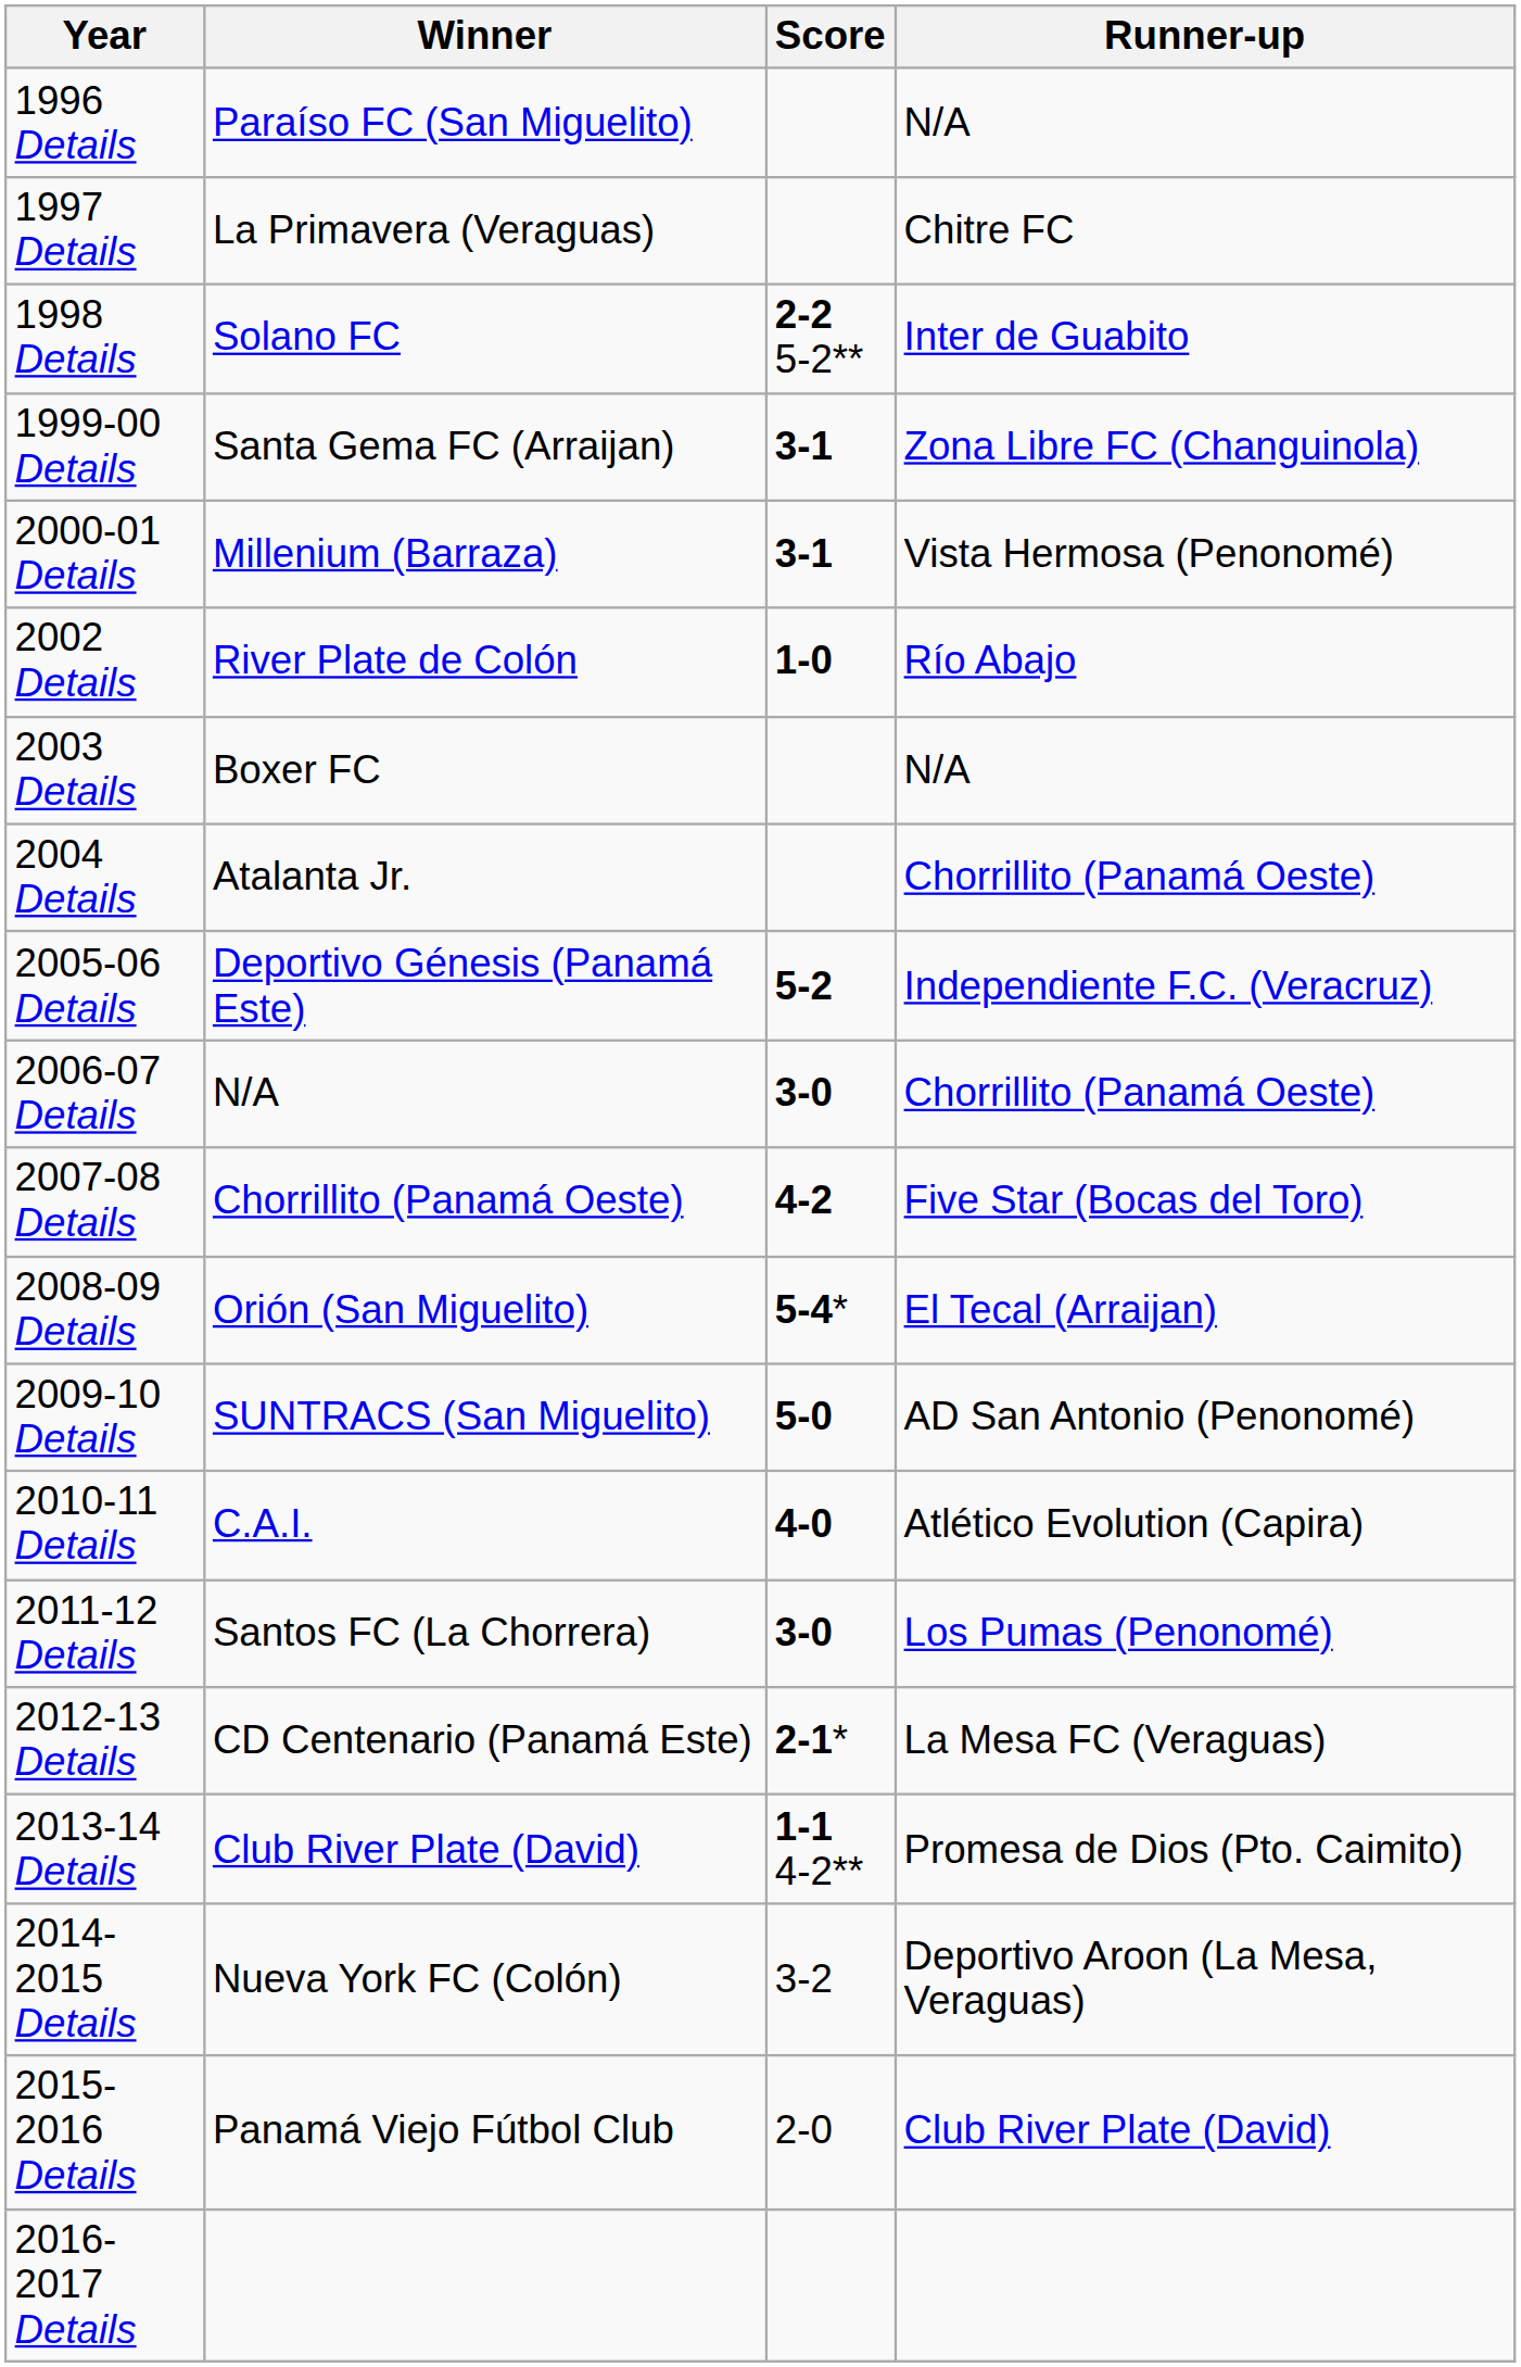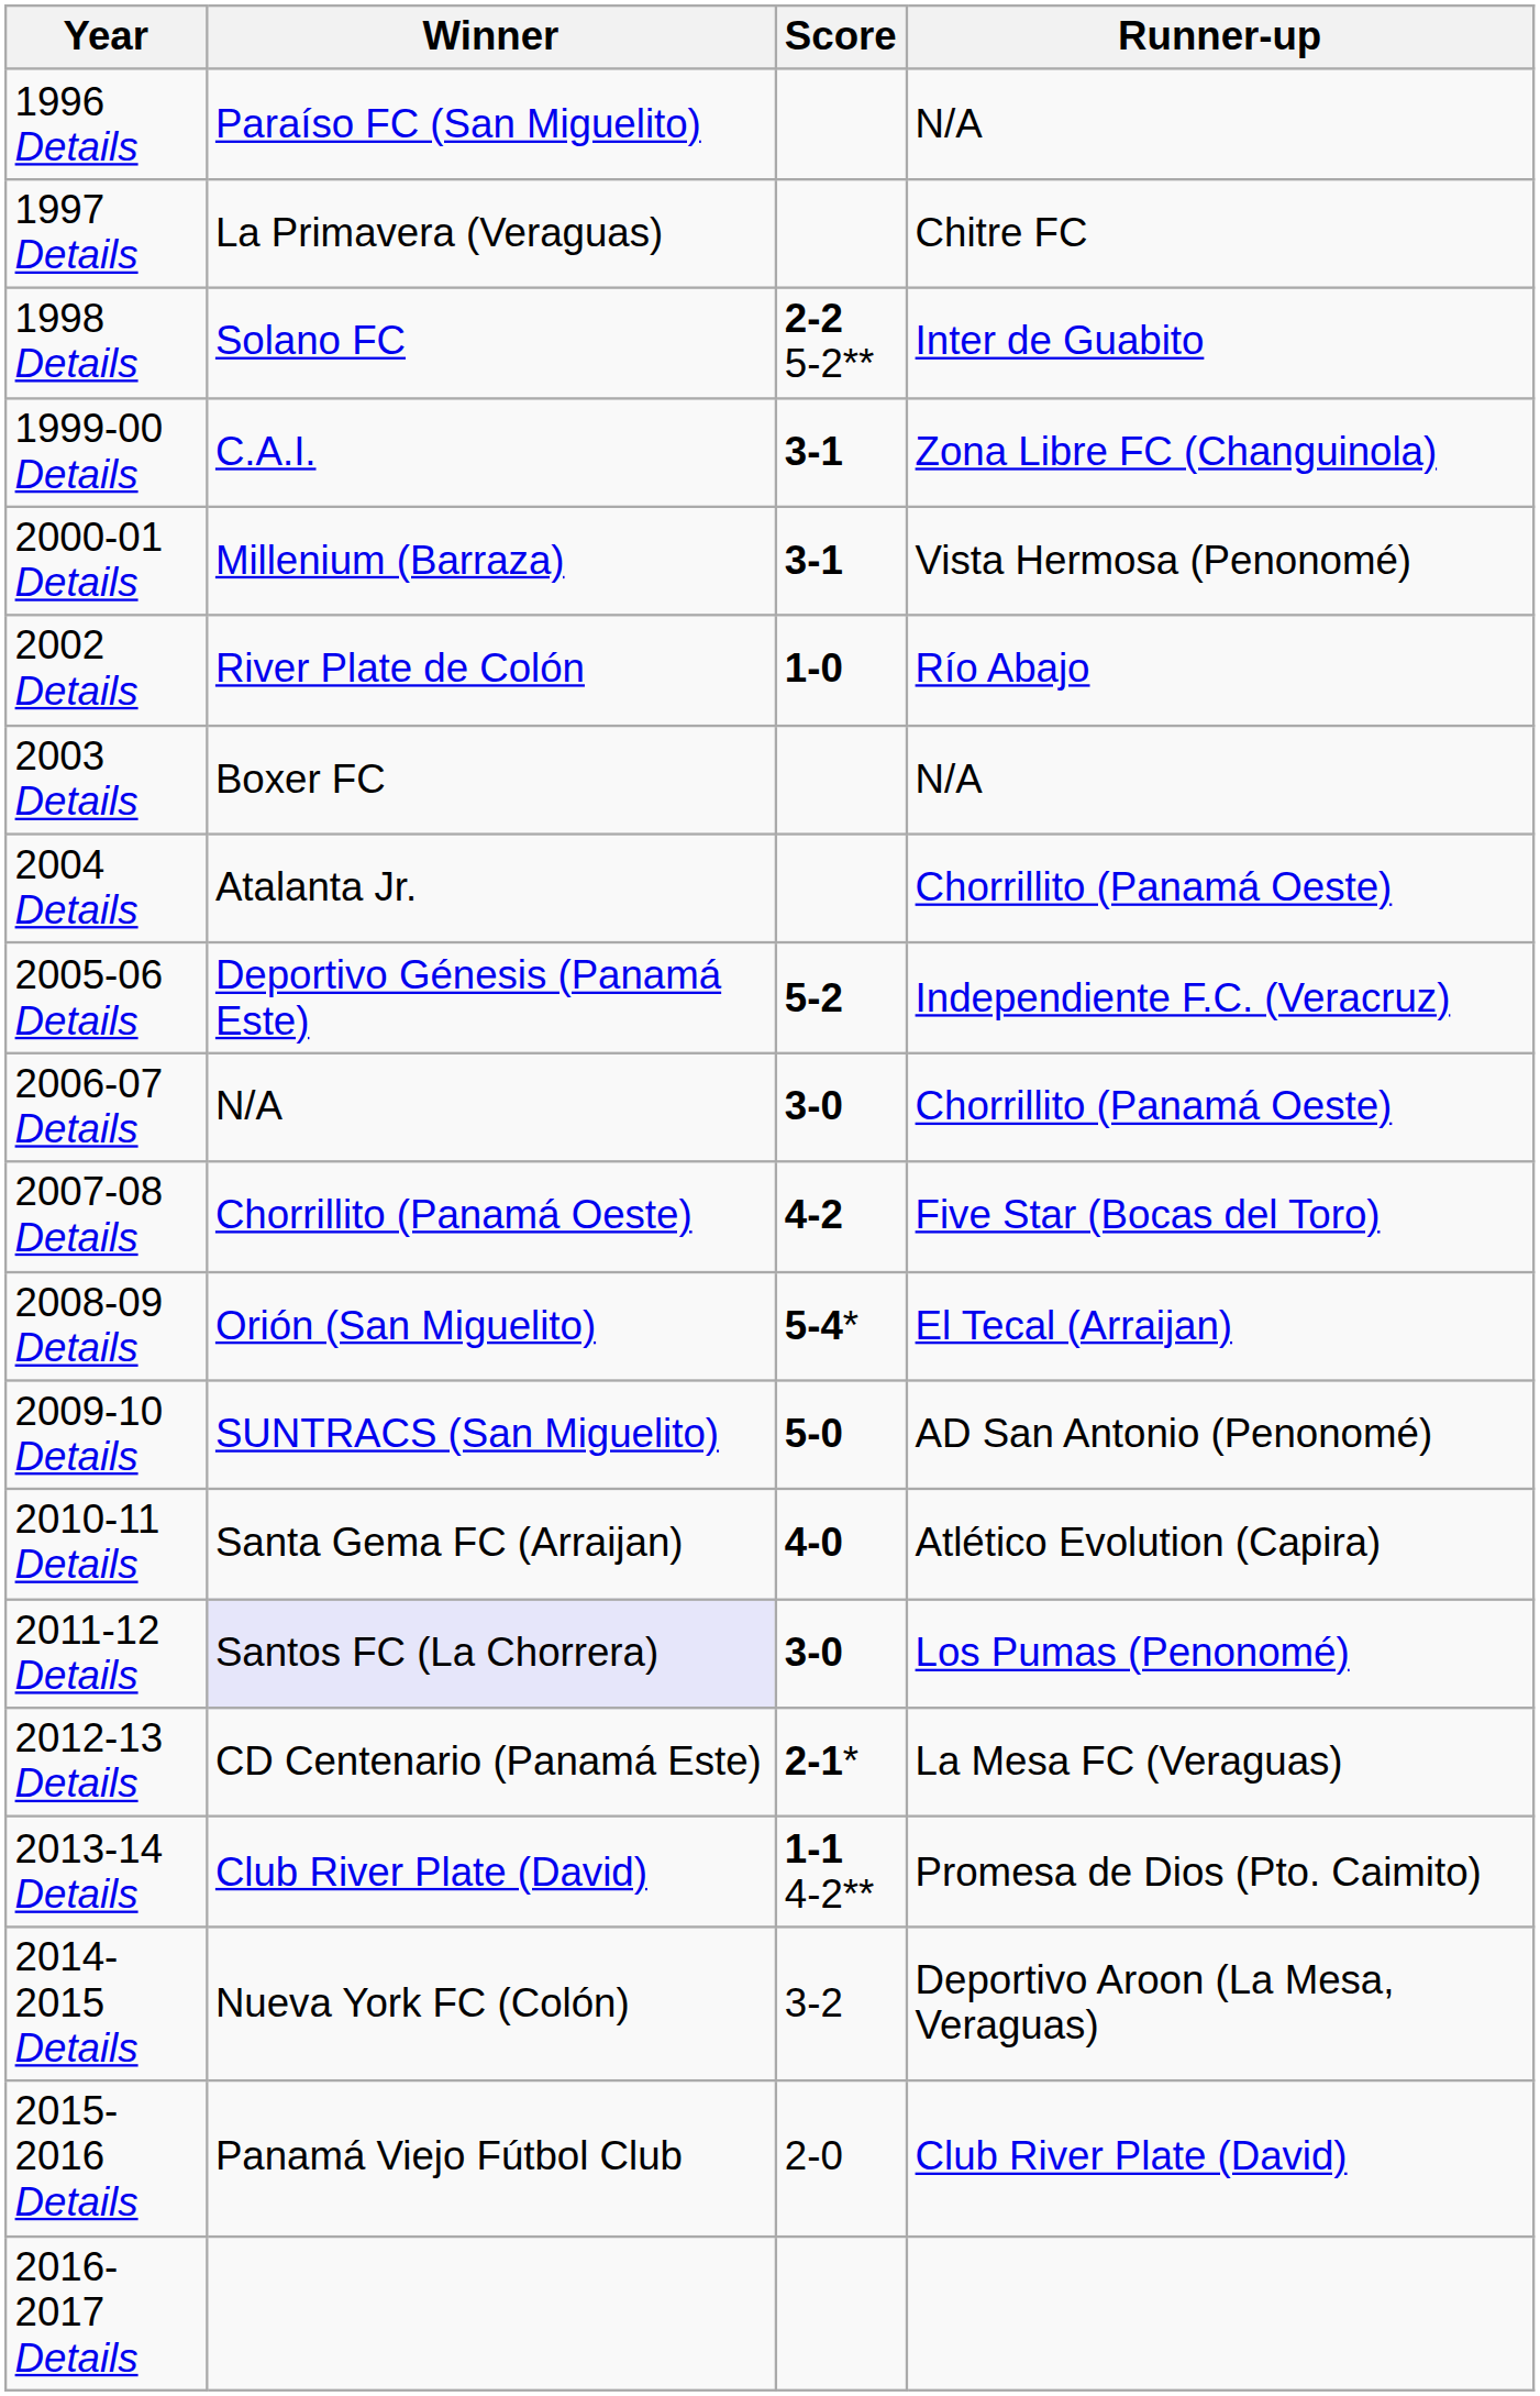 <table class="wikitable">
 <tr>
 <th>Year</th>
 <th>Winner</th>
 <th>Score</th>
 <th>Runner-up</th>
 </tr>
 <tr>
 <td>1996<br><em><a href='#'>Details</a></em></td>
 <td><a href='#'>Paraíso FC (San Miguelito)</a></td>
 <td></td>
 <td>N/A</td>
 </tr>
 <tr>
 <td>1997<br><em><a href='#'>Details</a></em></td>
 <td>La Primavera (Veraguas)</td>
 <td></td>
 <td>Chitre FC</td>
 </tr>
 <tr>
 <td>1998<br><em><a href='#'>Details</a></em></td>
 <td><a href='#'>Solano FC</a></td>
 <td><strong>2-2</strong><br>5-2**</td>
 <td><a href='#'>Inter de Guabito</a></td>
 </tr>
 <tr>
 <td>1999-00<br><em><a href='#'>Details</a></em></td>
-<td>Santa Gema FC (Arraijan)</td>
+<td><a href='#'>C.A.I.</a></td>
 <td><strong>3-1</strong></td>
 <td><a href='#'>Zona Libre FC (Changuinola)</a></td>
 </tr>
 <tr>
 <td>2000-01<br><em><a href='#'>Details</a></em></td>
 <td><a href='#'>Millenium (Barraza)</a></td>
 <td><strong>3-1</strong></td>
 <td>Vista Hermosa (Penonomé)</td>
 </tr>
 <tr>
 <td>2002<br><em><a href='#'>Details</a></em></td>
 <td><a href='#'>River Plate de Colón</a></td>
 <td><strong>1-0</strong></td>
 <td><a href='#'>Río Abajo</a></td>
 </tr>
 <tr>
 <td>2003<br><em><a href='#'>Details</a></em></td>
 <td>Boxer FC</td>
 <td></td>
 <td>N/A</td>
 </tr>
 <tr>
 <td>2004<br><em><a href='#'>Details</a></em></td>
 <td>Atalanta Jr.</td>
 <td></td>
 <td><a href='#'>Chorrillito (Panamá Oeste)</a></td>
 </tr>
 <tr>
 <td>2005-06<br><em><a href='#'>Details</a></em></td>
 <td><a href='#'>Deportivo Génesis (Panamá Este)</a></td>
 <td><strong>5-2</strong></td>
 <td><a href='#'>Independiente F.C. (Veracruz)</a></td>
 </tr>
 <tr>
 <td>2006-07<br><em><a href='#'>Details</a></em></td>
 <td>N/A</td>
 <td><strong>3-0</strong></td>
 <td><a href='#'>Chorrillito (Panamá Oeste)</a></td>
 </tr>
 <tr>
 <td>2007-08<br><em><a href='#'>Details</a></em></td>
 <td><a href='#'>Chorrillito (Panamá Oeste)</a></td>
 <td><strong>4-2</strong></td>
 <td><a href='#'>Five Star (Bocas del Toro)</a></td>
 </tr>
 <tr>
 <td>2008-09<br><em><a href='#'>Details</a></em></td>
 <td><a href='#'>Orión (San Miguelito)</a></td>
 <td><strong>5-4</strong>*</td>
 <td><a href='#'>El Tecal (Arraijan)</a></td>
 </tr>
 <tr>
 <td>2009-10<br><em><a href='#'>Details</a></em></td>
 <td><a href='#'>SUNTRACS (San Miguelito)</a></td>
 <td><strong>5-0</strong></td>
 <td>AD San Antonio (Penonomé)</td>
 </tr>
 <tr>
 <td>2010-11<br><em><a href='#'>Details</a></em></td>
-<td><a href='#'>C.A.I.</a></td>
+<td>Santa Gema FC (Arraijan)</td>
 <td><strong>4-0</strong></td>
 <td>Atlético Evolution (Capira)</td>
 </tr>
 <tr>
 <td>2011-12<br><em><a href='#'>Details</a></em></td>
-<td>Santos FC (La Chorrera)</td>
+<td style="background: lavender;">Santos FC (La Chorrera)</td>
 <td><strong>3-0</strong></td>
 <td><a href='#'>Los Pumas (Penonomé)</a></td>
 </tr>
 <tr>
 <td>2012-13<br><em><a href='#'>Details</a></em></td>
 <td>CD Centenario (Panamá Este)</td>
 <td><strong>2-1</strong>* </td>
 <td>La Mesa FC (Veraguas)</td>
 </tr>
 <tr>
 <td>2013-14<br><em><a href='#'>Details</a></em></td>
 <td><a href='#'>Club River Plate (David)</a></td>
 <td><strong>1-1</strong><br>4-2**</td>
 <td>Promesa de Dios (Pto. Caimito)</td>
 </tr>
 <tr>
 <td>2014-2015<br><em><a href='#'>Details</a></em></td>
 <td>Nueva York FC (Colón)</td>
 <td>3-2</td>
 <td>Deportivo Aroon (La Mesa, Veraguas)</td>
 </tr>
 <tr>
 <td>2015-2016<br><em><a href='#'>Details</a></em></td>
 <td>Panamá Viejo Fútbol Club</td>
 <td>2-0</td>
 <td><a href='#'>Club River Plate (David)</a></td>
 </tr>
 <tr>
 <td>2016-2017<br><em><a href='#'>Details</a></em></td>
 <td></td>
 <td></td>
 </tr>
 </table>
